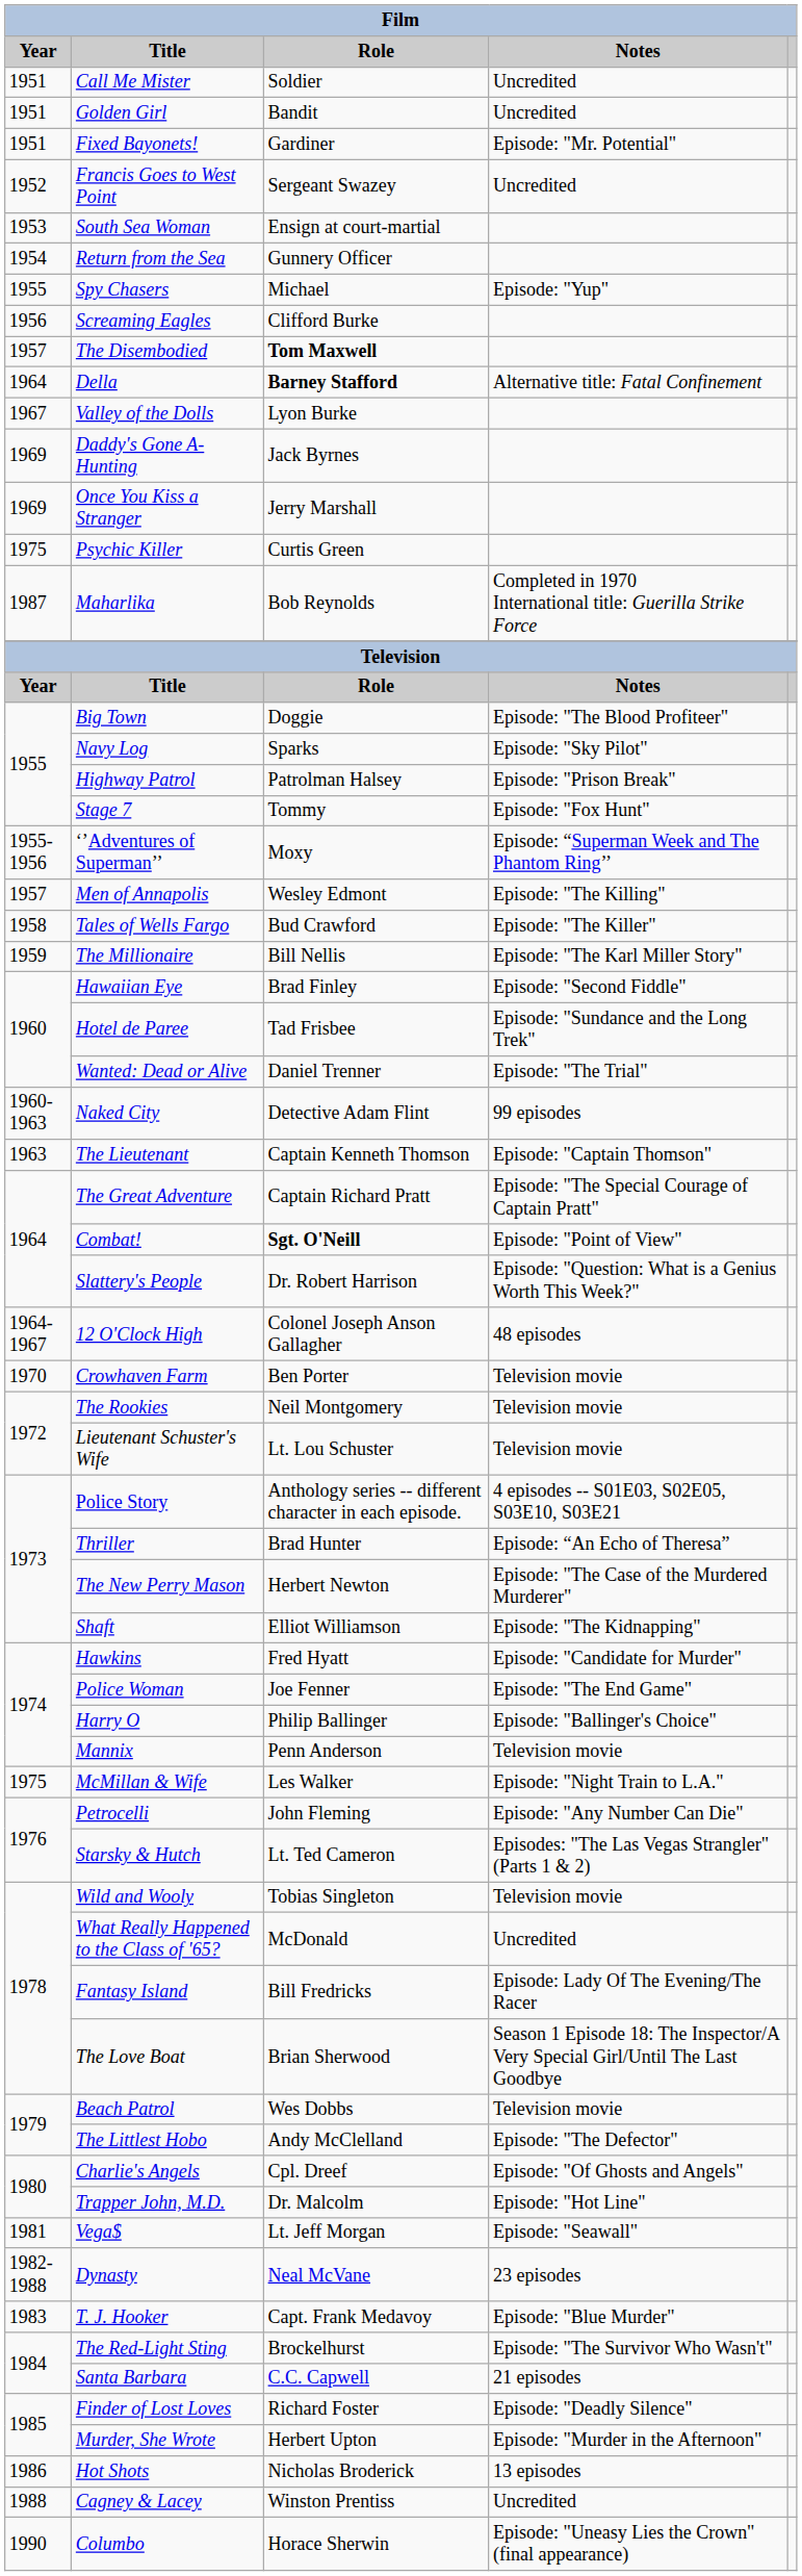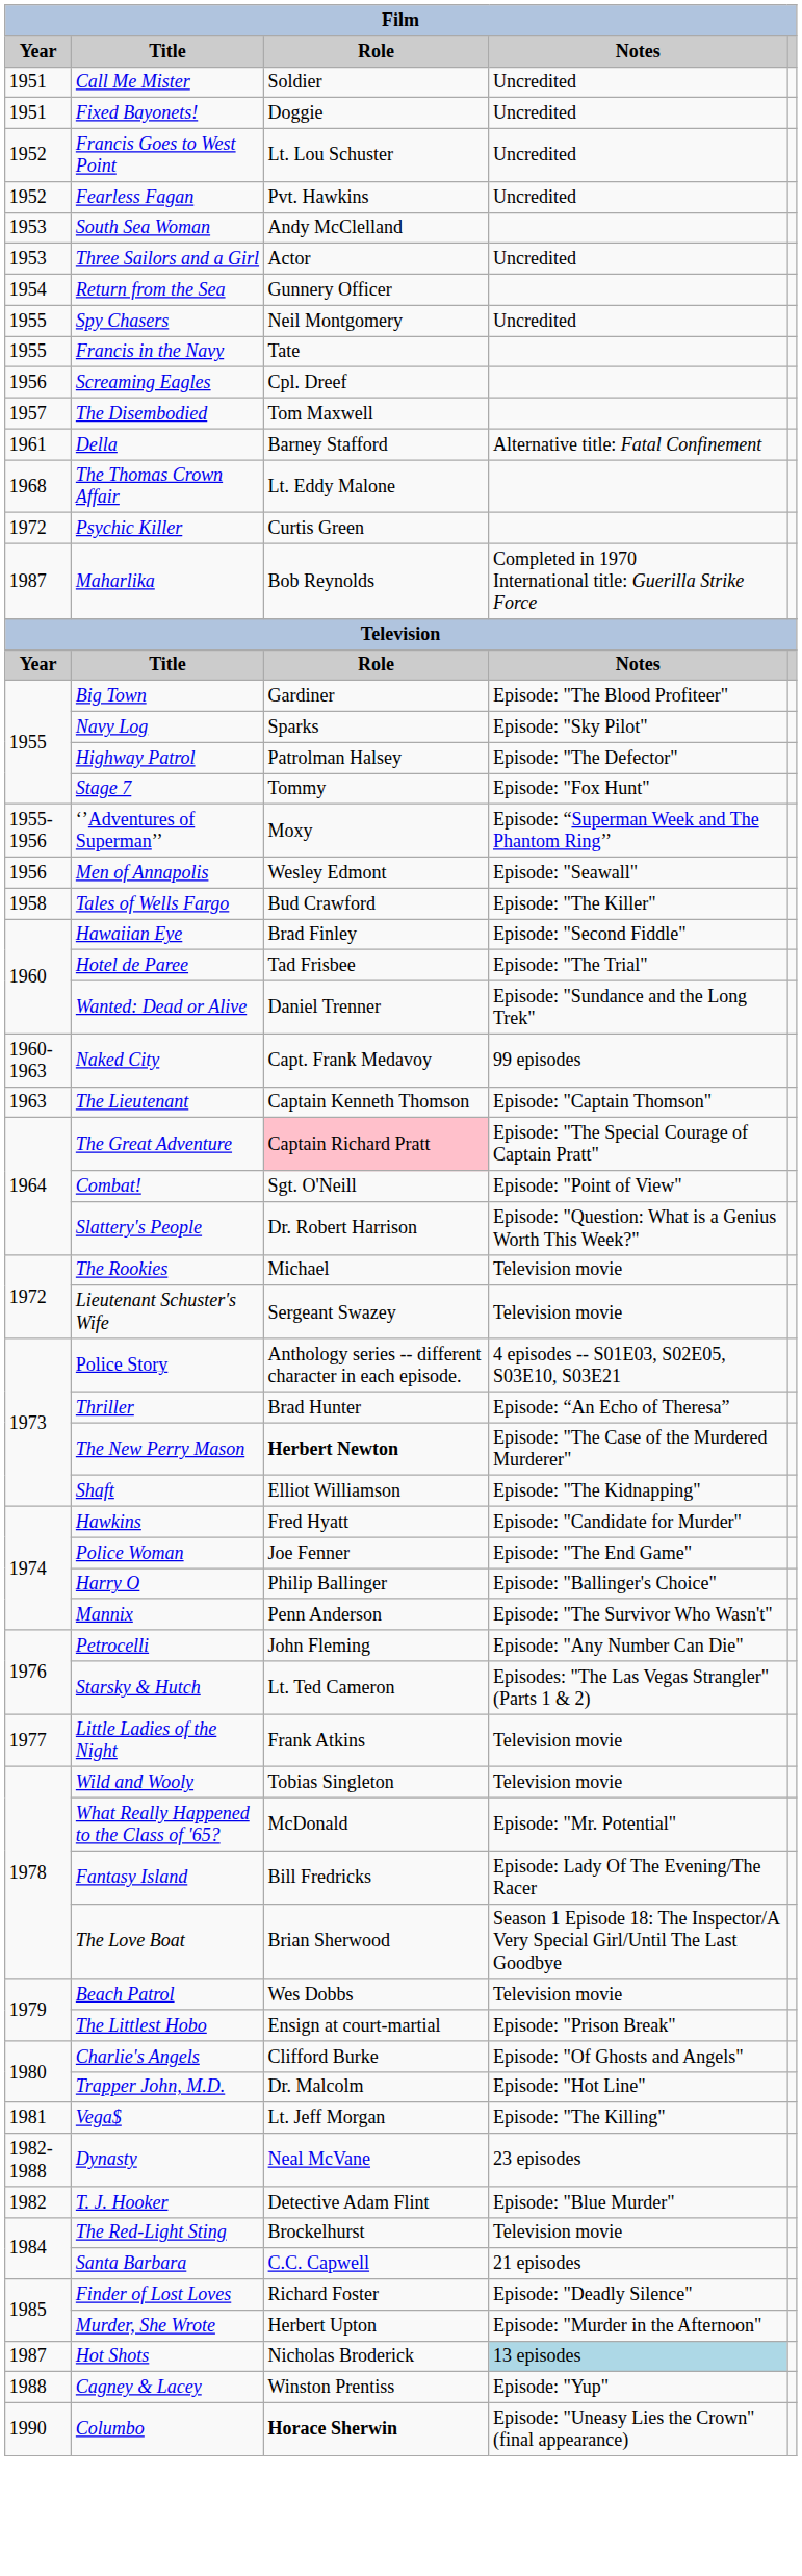 <table class="wikitable" style="font-size:90%;">
 <tr>
 <th colspan=5 style="background:#B0C4DE;">Film</th>
 </tr>
 <tr align="center">
 <th style="background: #CCCCCC;">Year</th>
 <th style="background: #CCCCCC;">Title</th>
 <th style="background: #CCCCCC;">Role</th>
 <th style="background: #CCCCCC;">Notes</th>
 <th style="background: #CCCCCC;"></th>
 </tr>
 <tr>
 <td>1951</td>
 <td><em><a href='#'>Call Me Mister</a></em></td>
 <td>Soldier</td>
 <td>Uncredited</td>
 <td></td>
 </tr>
 <tr>
 <td>1951</td>
-<td><em><a href='#'>Golden Girl</a></em></td>
-<td>Bandit</td>
+<td><em><a href='#'>Fixed Bayonets!</a></em></td>
+<td>Doggie</td>
 <td>Uncredited</td>
-<td></td>
-</tr>
-<tr>
-<td>1951</td>
-<td><em><a href='#'>Fixed Bayonets!</a></em></td>
-<td>Gardiner</td>
-<td>Episode: "Mr. Potential"</td>
 <td></td>
 </tr>
 <tr>
 <td>1952</td>
 <td><em><a href='#'>Francis Goes to West Point</a></em></td>
-<td>Sergeant Swazey</td>
+<td>Lt. Lou Schuster</td>
+<td>Uncredited</td>
+<td></td>
+</tr>
+<tr>
+<td>1952</td>
+<td><em><a href='#'>Fearless Fagan</a></em></td>
+<td>Pvt. Hawkins</td>
 <td>Uncredited</td>
 <td></td>
 </tr>
 <tr>
 <td>1953</td>
 <td><em><a href='#'>South Sea Woman</a></em></td>
-<td>Ensign at court-martial</td>
+<td>Andy McClelland</td>
 <td></td>
+<td></td>
+</tr>
+<tr>
+<td>1953</td>
+<td><em><a href='#'>Three Sailors and a Girl</a></em></td>
+<td>Actor</td>
+<td>Uncredited</td>
 <td></td>
 </tr>
 <tr>
 <td>1954</td>
 <td><em><a href='#'>Return from the Sea</a></em></td>
 <td>Gunnery Officer</td>
 <td></td>
 <td></td>
 </tr>
 <tr>
 <td>1955</td>
 <td><em><a href='#'>Spy Chasers</a></em></td>
-<td>Michael</td>
-<td>Episode: "Yup"</td>
+<td>Neil Montgomery</td>
+<td>Uncredited</td>
+<td></td>
+</tr>
+<tr>
+<td>1955</td>
+<td><em><a href='#'>Francis in the Navy</a></em></td>
+<td>Tate</td>
+<td></td>
 <td></td>
 </tr>
 <tr>
 <td>1956</td>
 <td><em><a href='#'>Screaming Eagles</a></em></td>
-<td>Clifford Burke</td>
+<td>Cpl. Dreef</td>
 <td></td>
 <td></td>
 </tr>
 <tr>
 <td>1957</td>
 <td><em><a href='#'>The Disembodied</a></em></td>
-<td><strong>Tom Maxwell</strong></td>
+<td>Tom Maxwell</td>
 <td></td>
 <td></td>
 </tr>
 <tr>
-<td>1964</td>
+<td>1961</td>
 <td><em><a href='#'>Della</a></em></td>
-<td><strong>Barney Stafford</strong></td>
+<td>Barney Stafford</td>
 <td>Alternative title: <em>Fatal Confinement</em></td>
 <td></td>
 </tr>
 <tr>
-<td>1967</td>
-<td><em><a href='#'>Valley of the Dolls</a></em></td>
-<td>Lyon Burke</td>
+<td>1968</td>
+<td><em><a href='#'>The Thomas Crown Affair</a></em></td>
+<td>Lt. Eddy Malone</td>
 <td></td>
 <td></td>
 </tr>
 <tr>
-<td>1969</td>
-<td><em><a href='#'>Daddy's Gone A-Hunting</a></em></td>
-<td>Jack Byrnes</td>
-<td></td>
-<td></td>
-</tr>
-<tr>
-<td>1969</td>
-<td><em><a href='#'>Once You Kiss a Stranger</a></em></td>
-<td>Jerry Marshall</td>
-<td></td>
-<td></td>
-</tr>
-<tr>
-<td>1975</td>
+<td>1972</td>
 <td><em><a href='#'>Psychic Killer</a></em></td>
 <td>Curtis Green</td>
 <td></td>
 <td></td>
 </tr>
 <tr>
 <td>1987</td>
 <td><em><a href='#'>Maharlika</a></em></td>
 <td>Bob Reynolds</td>
 <td>Completed in 1970<br>International title: <em>Guerilla Strike Force</em></td>
 <td></td>
 </tr>
 <tr>
 </tr>
 <tr align="center">
 <th colspan=5 style="background:#B0C4DE;">Television</th>
 </tr>
 <tr align="center">
 <th style="background: #CCCCCC;">Year</th>
 <th style="background: #CCCCCC;">Title</th>
 <th style="background: #CCCCCC;">Role</th>
 <th style="background: #CCCCCC;">Notes</th>
 <th style="background: #CCCCCC;"></th>
 </tr>
 <tr>
 <td rowspan=4>1955</td>
 <td><em><a href='#'>Big Town</a></em></td>
-<td>Doggie</td>
+<td>Gardiner</td>
 <td>Episode: "The Blood Profiteer"</td>
 <td></td>
 </tr>
 <tr>
 <td><em><a href='#'>Navy Log</a></em></td>
 <td>Sparks</td>
 <td>Episode: "Sky Pilot"</td>
 <td></td>
 </tr>
 <tr>
 <td><em><a href='#'>Highway Patrol</a></em></td>
 <td>Patrolman Halsey</td>
-<td>Episode: "Prison Break"</td>
+<td>Episode: "The Defector"</td>
 <td></td>
 </tr>
 <tr>
 <td><em><a href='#'>Stage 7</a></em></td>
 <td>Tommy</td>
 <td>Episode: "Fox Hunt"</td>
 <td></td>
 </tr>
 <tr>
 <td>1955-1956</td>
 <td>‘’<a href='#'>Adventures of Superman</a>’’</td>
 <td>Moxy</td>
 <td>Episode: “<a href='#'>Superman Week and The Phantom Ring</a>’’</td>
 <td></td>
 </tr>
 <tr>
-<td>1957</td>
+<td>1956</td>
 <td><em><a href='#'>Men of Annapolis</a></em></td>
 <td>Wesley Edmont</td>
-<td>Episode: "The Killing"</td>
+<td>Episode: "Seawall"</td>
 <td></td>
 </tr>
 <tr>
 <td>1958</td>
 <td><em><a href='#'>Tales of Wells Fargo</a></em></td>
 <td>Bud Crawford</td>
 <td>Episode: "The Killer"</td>
-<td></td>
-</tr>
-<tr>
-<td>1959</td>
-<td><em><a href='#'>The Millionaire</a></em></td>
-<td>Bill Nellis</td>
-<td>Episode: "The Karl Miller Story"</td>
 <td></td>
 </tr>
 <tr>
 <td rowspan=3>1960</td>
 <td><em><a href='#'>Hawaiian Eye</a></em></td>
 <td>Brad Finley</td>
 <td>Episode: "Second Fiddle"</td>
 <td></td>
 </tr>
 <tr>
 <td><em><a href='#'>Hotel de Paree</a></em></td>
 <td>Tad Frisbee</td>
-<td>Episode: "Sundance and the Long Trek"</td>
+<td>Episode: "The Trial"</td>
 <td></td>
 </tr>
 <tr>
 <td><em><a href='#'>Wanted: Dead or Alive</a></em></td>
 <td>Daniel Trenner</td>
-<td>Episode: "The Trial"</td>
+<td>Episode: "Sundance and the Long Trek"</td>
 <td></td>
 </tr>
 <tr>
 <td>1960-1963</td>
 <td><em><a href='#'>Naked City</a></em></td>
-<td>Detective Adam Flint</td>
+<td>Capt. Frank Medavoy</td>
 <td>99 episodes</td>
 <td></td>
 </tr>
 <tr>
 <td>1963</td>
 <td><em><a href='#'>The Lieutenant</a></em></td>
 <td>Captain Kenneth Thomson</td>
 <td>Episode: "Captain Thomson"</td>
 <td></td>
 </tr>
 <tr>
 <td rowspan=3>1964</td>
 <td><em><a href='#'>The Great Adventure</a></em></td>
-<td>Captain Richard Pratt</td>
+<td style="background: pink;">Captain Richard Pratt</td>
 <td>Episode: "The Special Courage of Captain Pratt"</td>
 <td></td>
 </tr>
 <tr>
 <td><em><a href='#'>Combat!</a></em></td>
-<td><strong>Sgt. O'Neill</strong></td>
+<td>Sgt. O'Neill</td>
 <td>Episode: "Point of View"</td>
 <td></td>
 </tr>
 <tr>
 <td><em><a href='#'>Slattery's People</a></em></td>
 <td>Dr. Robert Harrison</td>
 <td>Episode: "Question: What is a Genius Worth This Week?"</td>
 <td></td>
 </tr>
 <tr>
-<td>1964-1967</td>
-<td><em><a href='#'>12 O'Clock High</a></em></td>
-<td>Colonel Joseph Anson Gallagher</td>
-<td>48 episodes</td>
-<td></td>
-</tr>
-<tr>
-<td>1970</td>
-<td><em><a href='#'>Crowhaven Farm</a></em></td>
-<td>Ben Porter</td>
-<td>Television movie</td>
-<td></td>
-</tr>
-<tr>
 <td rowspan="2">1972</td>
 <td><em><a href='#'>The Rookies</a></em></td>
-<td>Neil Montgomery</td>
+<td>Michael</td>
 <td>Television movie</td>
 <td></td>
 </tr>
 <tr>
 <td><em>Lieutenant Schuster's Wife</em></td>
-<td>Lt. Lou Schuster</td>
+<td>Sergeant Swazey</td>
 <td>Television movie</td>
 <td></td>
 </tr>
 <tr>
 <td rowspan="4">1973</td>
 <td><a href='#'>Police Story</a></td>
 <td>Anthology series -- different character in each episode.</td>
 <td>4 episodes -- S01E03, S02E05, S03E10, S03E21</td>
 <td></td>
 </tr>
 <tr>
 <td><em><a href='#'>Thriller</a></em></td>
 <td>Brad Hunter</td>
 <td>Episode: “An Echo of Theresa”</td>
 <td></td>
 </tr>
 <tr>
 <td><em><a href='#'>The New Perry Mason</a></em></td>
-<td>Herbert Newton</td>
+<td><strong>Herbert Newton</strong></td>
 <td>Episode: "The Case of the Murdered Murderer"</td>
 <td></td>
 </tr>
 <tr>
 <td><em><a href='#'>Shaft</a></em></td>
 <td>Elliot Williamson</td>
 <td>Episode: "The Kidnapping"</td>
 <td></td>
 </tr>
 <tr>
 <td rowspan="4">1974</td>
 <td><em><a href='#'>Hawkins</a></em></td>
 <td>Fred Hyatt</td>
 <td>Episode: "Candidate for Murder"</td>
 <td></td>
 </tr>
 <tr>
 <td><em><a href='#'>Police Woman</a></em></td>
 <td>Joe Fenner</td>
 <td>Episode: "The End Game"</td>
 <td></td>
 </tr>
 <tr>
 <td><em><a href='#'>Harry O</a></em></td>
 <td>Philip Ballinger</td>
 <td>Episode: "Ballinger's Choice"</td>
 <td></td>
 </tr>
 <tr>
 <td><em><a href='#'>Mannix</a></em></td>
 <td>Penn Anderson</td>
-<td>Television movie</td>
-<td></td>
-</tr>
-<tr>
-<td>1975</td>
-<td><em><a href='#'>McMillan & Wife</a></em></td>
-<td>Les Walker</td>
-<td>Episode: "Night Train to L.A."</td>
+<td>Episode: "The Survivor Who Wasn't"</td>
 <td></td>
 </tr>
 <tr>
 <td rowspan=2>1976</td>
 <td><em><a href='#'>Petrocelli</a></em></td>
 <td>John Fleming</td>
 <td>Episode: "Any Number Can Die"</td>
 <td></td>
 </tr>
 <tr>
 <td><em><a href='#'>Starsky & Hutch</a></em></td>
 <td>Lt. Ted Cameron</td>
 <td>Episodes: "The Las Vegas Strangler" (Parts 1 & 2)</td>
 <td></td>
 </tr>
 <tr>
+<td>1977</td>
+<td><em><a href='#'>Little Ladies of the Night</a></em></td>
+<td>Frank Atkins</td>
+<td>Television movie</td>
+<td></td>
+</tr>
+<tr>
 <td rowspan=4>1978</td>
 <td><em><a href='#'>Wild and Wooly</a></em></td>
 <td>Tobias Singleton</td>
 <td>Television movie</td>
 <td></td>
 </tr>
 <tr>
 <td><em><a href='#'>What Really Happened to the Class of '65?</a></em></td>
 <td>McDonald</td>
-<td>Uncredited</td>
+<td>Episode: "Mr. Potential"</td>
 <td></td>
 </tr>
 <tr>
 <td><em><a href='#'>Fantasy Island</a></em></td>
 <td>Bill Fredricks</td>
 <td>Episode: Lady Of The Evening/The Racer</td>
 <td></td>
 </tr>
 <tr>
 <td><em>The Love Boat</em></td>
 <td>Brian Sherwood</td>
 <td>Season 1 Episode 18: The Inspector/A Very Special Girl/Until The Last Goodbye</td>
 <td></td>
 </tr>
 <tr>
 <td rowspan=2>1979</td>
 <td><em><a href='#'>Beach Patrol</a></em></td>
 <td>Wes Dobbs</td>
 <td>Television movie</td>
 <td></td>
 </tr>
 <tr>
 <td><em><a href='#'>The Littlest Hobo</a></em></td>
-<td>Andy McClelland</td>
-<td>Episode: "The Defector"</td>
+<td>Ensign at court-martial</td>
+<td>Episode: "Prison Break"</td>
 <td></td>
 </tr>
 <tr>
 <td rowspan=2>1980</td>
 <td><em><a href='#'>Charlie's Angels</a></em></td>
-<td>Cpl. Dreef</td>
+<td>Clifford Burke</td>
 <td>Episode: "Of Ghosts and Angels"</td>
 <td></td>
 </tr>
 <tr>
 <td><em><a href='#'>Trapper John, M.D.</a></em></td>
 <td>Dr. Malcolm</td>
 <td>Episode: "Hot Line"</td>
 <td></td>
 </tr>
 <tr>
 <td>1981</td>
 <td><em><a href='#'>Vega$</a></em></td>
 <td>Lt. Jeff Morgan</td>
-<td>Episode: "Seawall"</td>
+<td>Episode: "The Killing"</td>
 <td></td>
 </tr>
 <tr>
 <td>1982-1988</td>
 <td><em><a href='#'>Dynasty</a></em></td>
 <td><a href='#'>Neal McVane</a></td>
 <td>23 episodes</td>
 <td></td>
 </tr>
 <tr>
-<td>1983</td>
+<td>1982</td>
 <td><em><a href='#'>T. J. Hooker</a></em></td>
-<td>Capt. Frank Medavoy</td>
+<td>Detective Adam Flint</td>
 <td>Episode: "Blue Murder"</td>
 <td></td>
 </tr>
 <tr>
 <td rowspan=2>1984</td>
 <td><em><a href='#'>The Red-Light Sting</a></em></td>
 <td>Brockelhurst</td>
-<td>Episode: "The Survivor Who Wasn't"</td>
+<td>Television movie</td>
 <td></td>
 </tr>
 <tr>
 <td><em><a href='#'>Santa Barbara</a></em></td>
 <td><a href='#'>C.C. Capwell</a></td>
 <td>21 episodes</td>
 <td></td>
 </tr>
 <tr>
 <td rowspan=2>1985</td>
 <td><em><a href='#'>Finder of Lost Loves</a></em></td>
 <td>Richard Foster</td>
 <td>Episode: "Deadly Silence"</td>
 <td></td>
 </tr>
 <tr>
 <td><em><a href='#'>Murder, She Wrote</a></em></td>
 <td>Herbert Upton</td>
 <td>Episode: "Murder in the Afternoon"</td>
 <td></td>
 </tr>
 <tr>
-<td>1986</td>
+<td>1987</td>
 <td><em><a href='#'>Hot Shots</a></em></td>
 <td>Nicholas Broderick</td>
-<td>13 episodes</td>
+<td style="background: lightblue;">13 episodes</td>
 <td></td>
 </tr>
 <tr>
 <td>1988</td>
 <td><em><a href='#'>Cagney & Lacey</a></em></td>
 <td>Winston Prentiss</td>
-<td>Uncredited</td>
+<td>Episode: "Yup"</td>
 <td></td>
 </tr>
 <tr>
 <td>1990</td>
 <td><em><a href='#'>Columbo</a></em></td>
-<td>Horace Sherwin</td>
+<td><strong>Horace Sherwin</strong></td>
 <td>Episode: "Uneasy Lies the Crown" (final appearance)</td>
 <td></td>
 </tr>
 </table>
